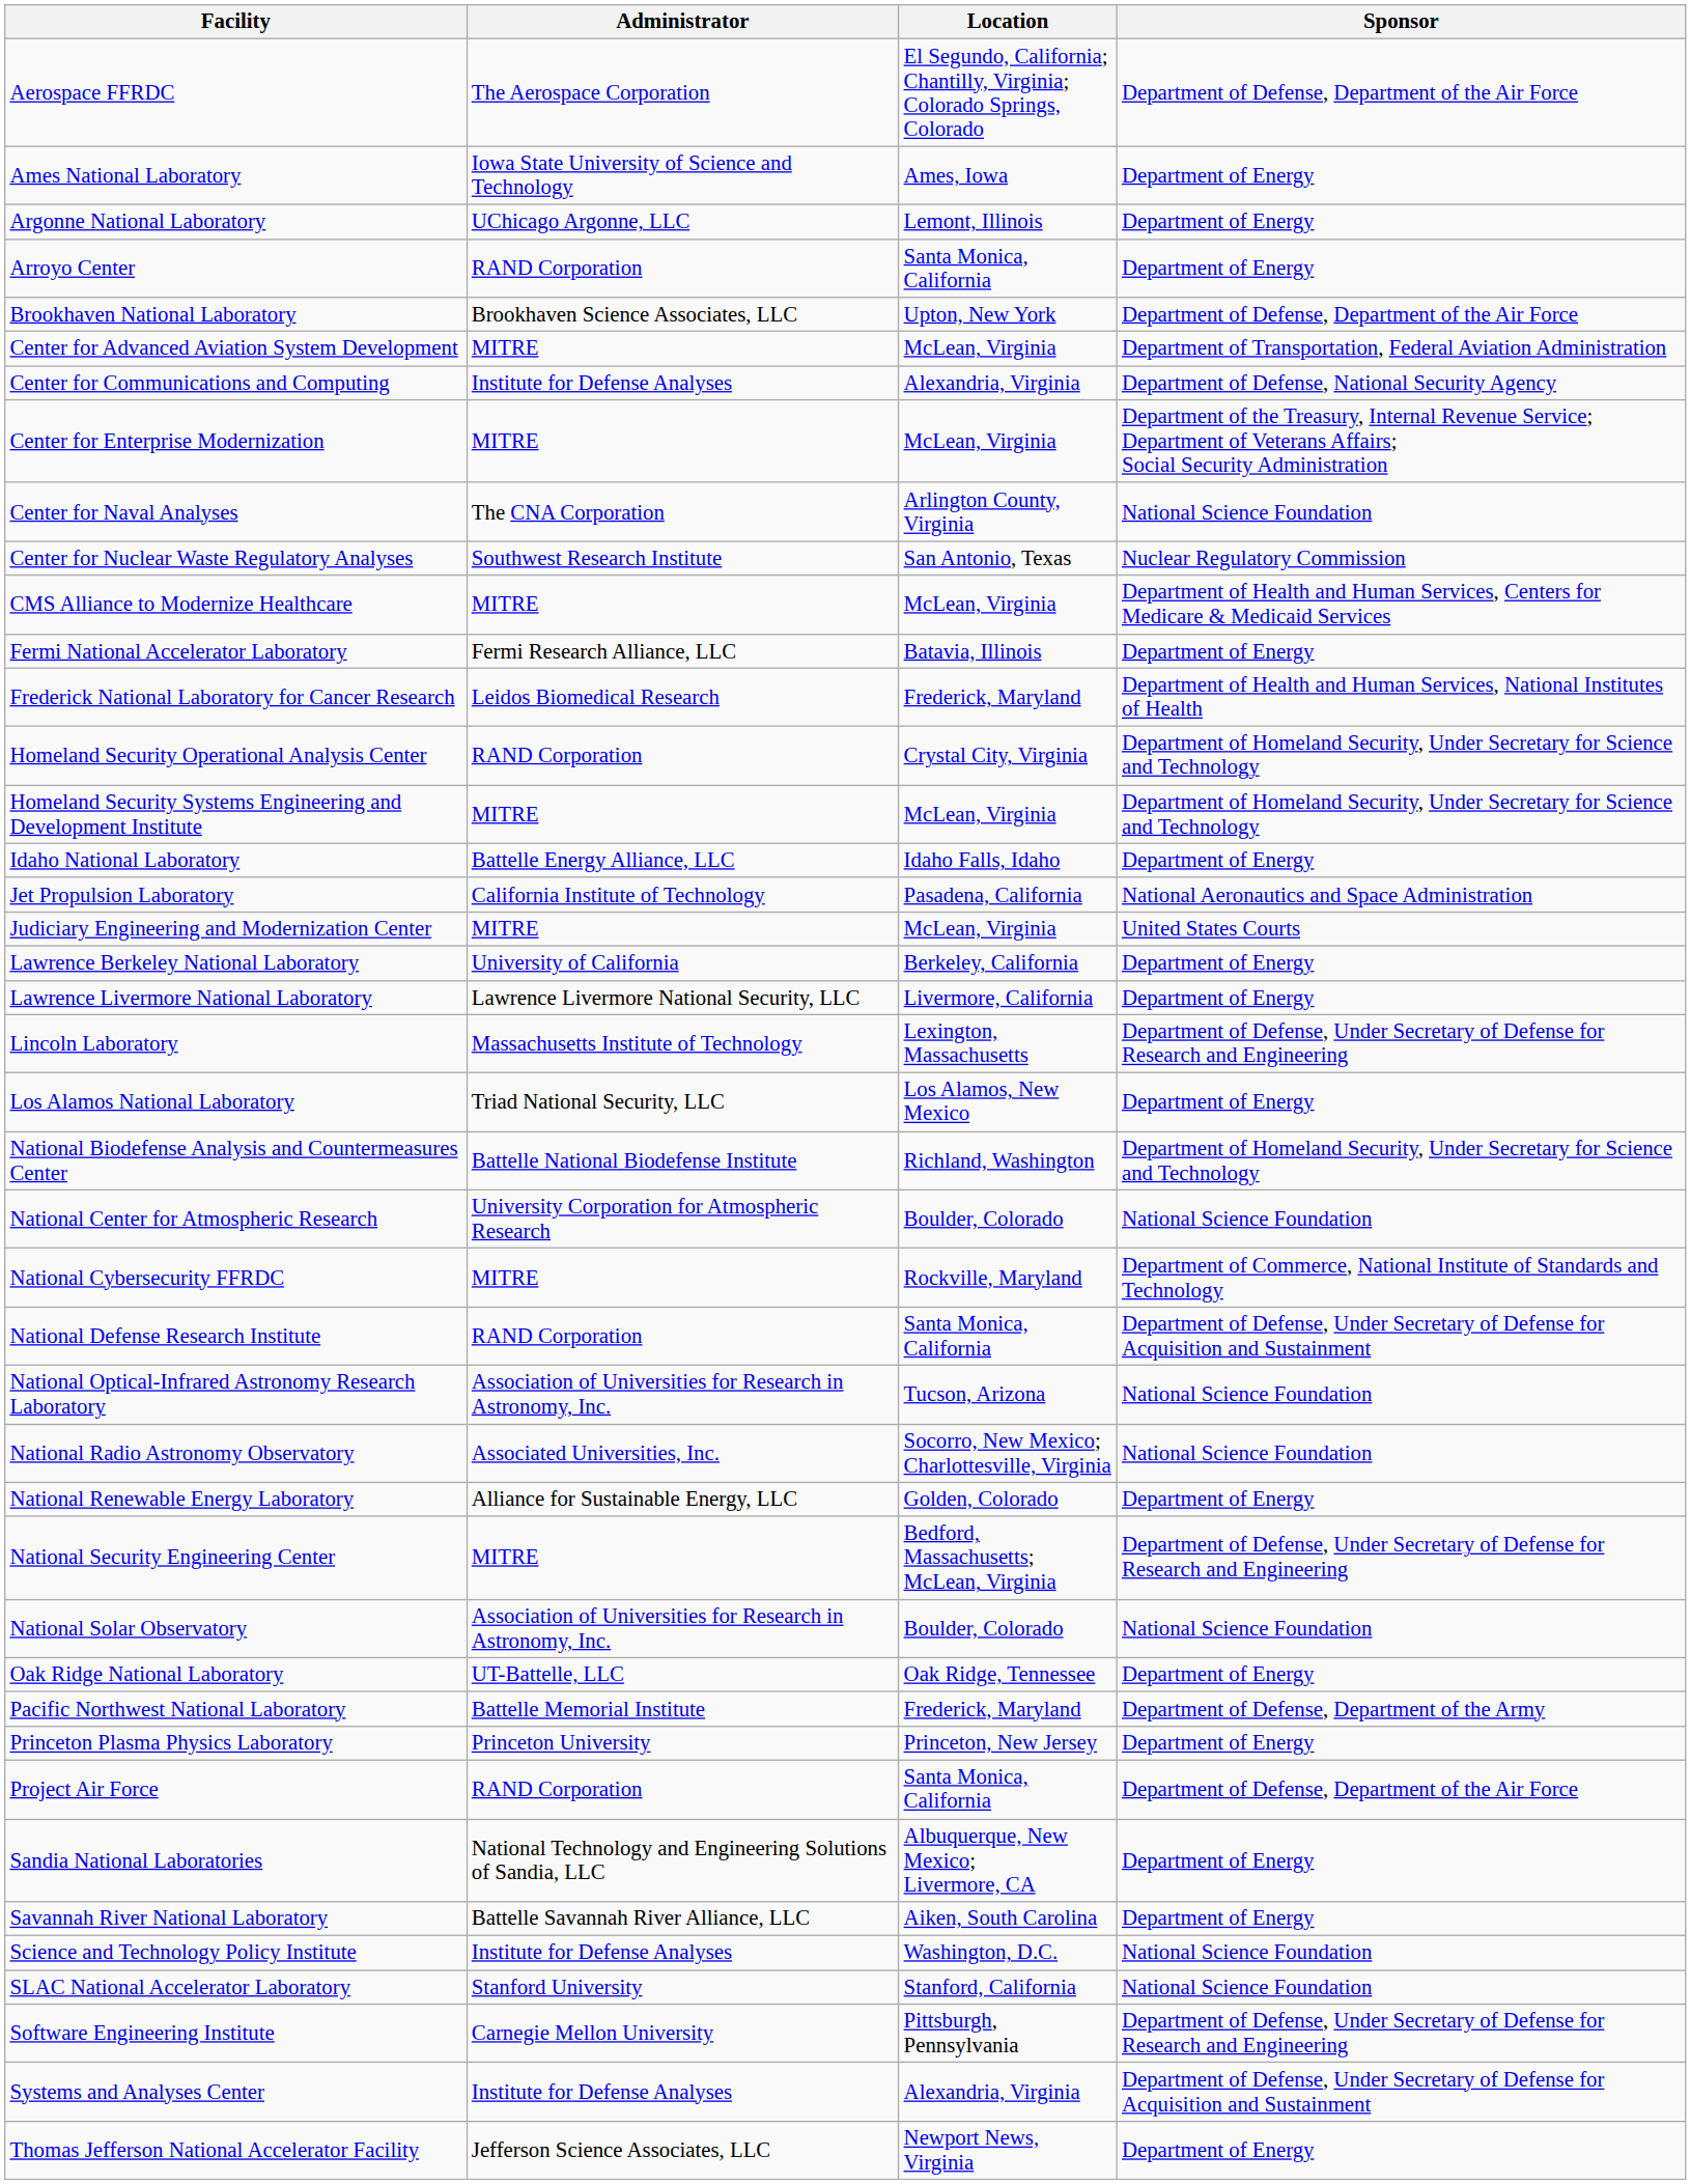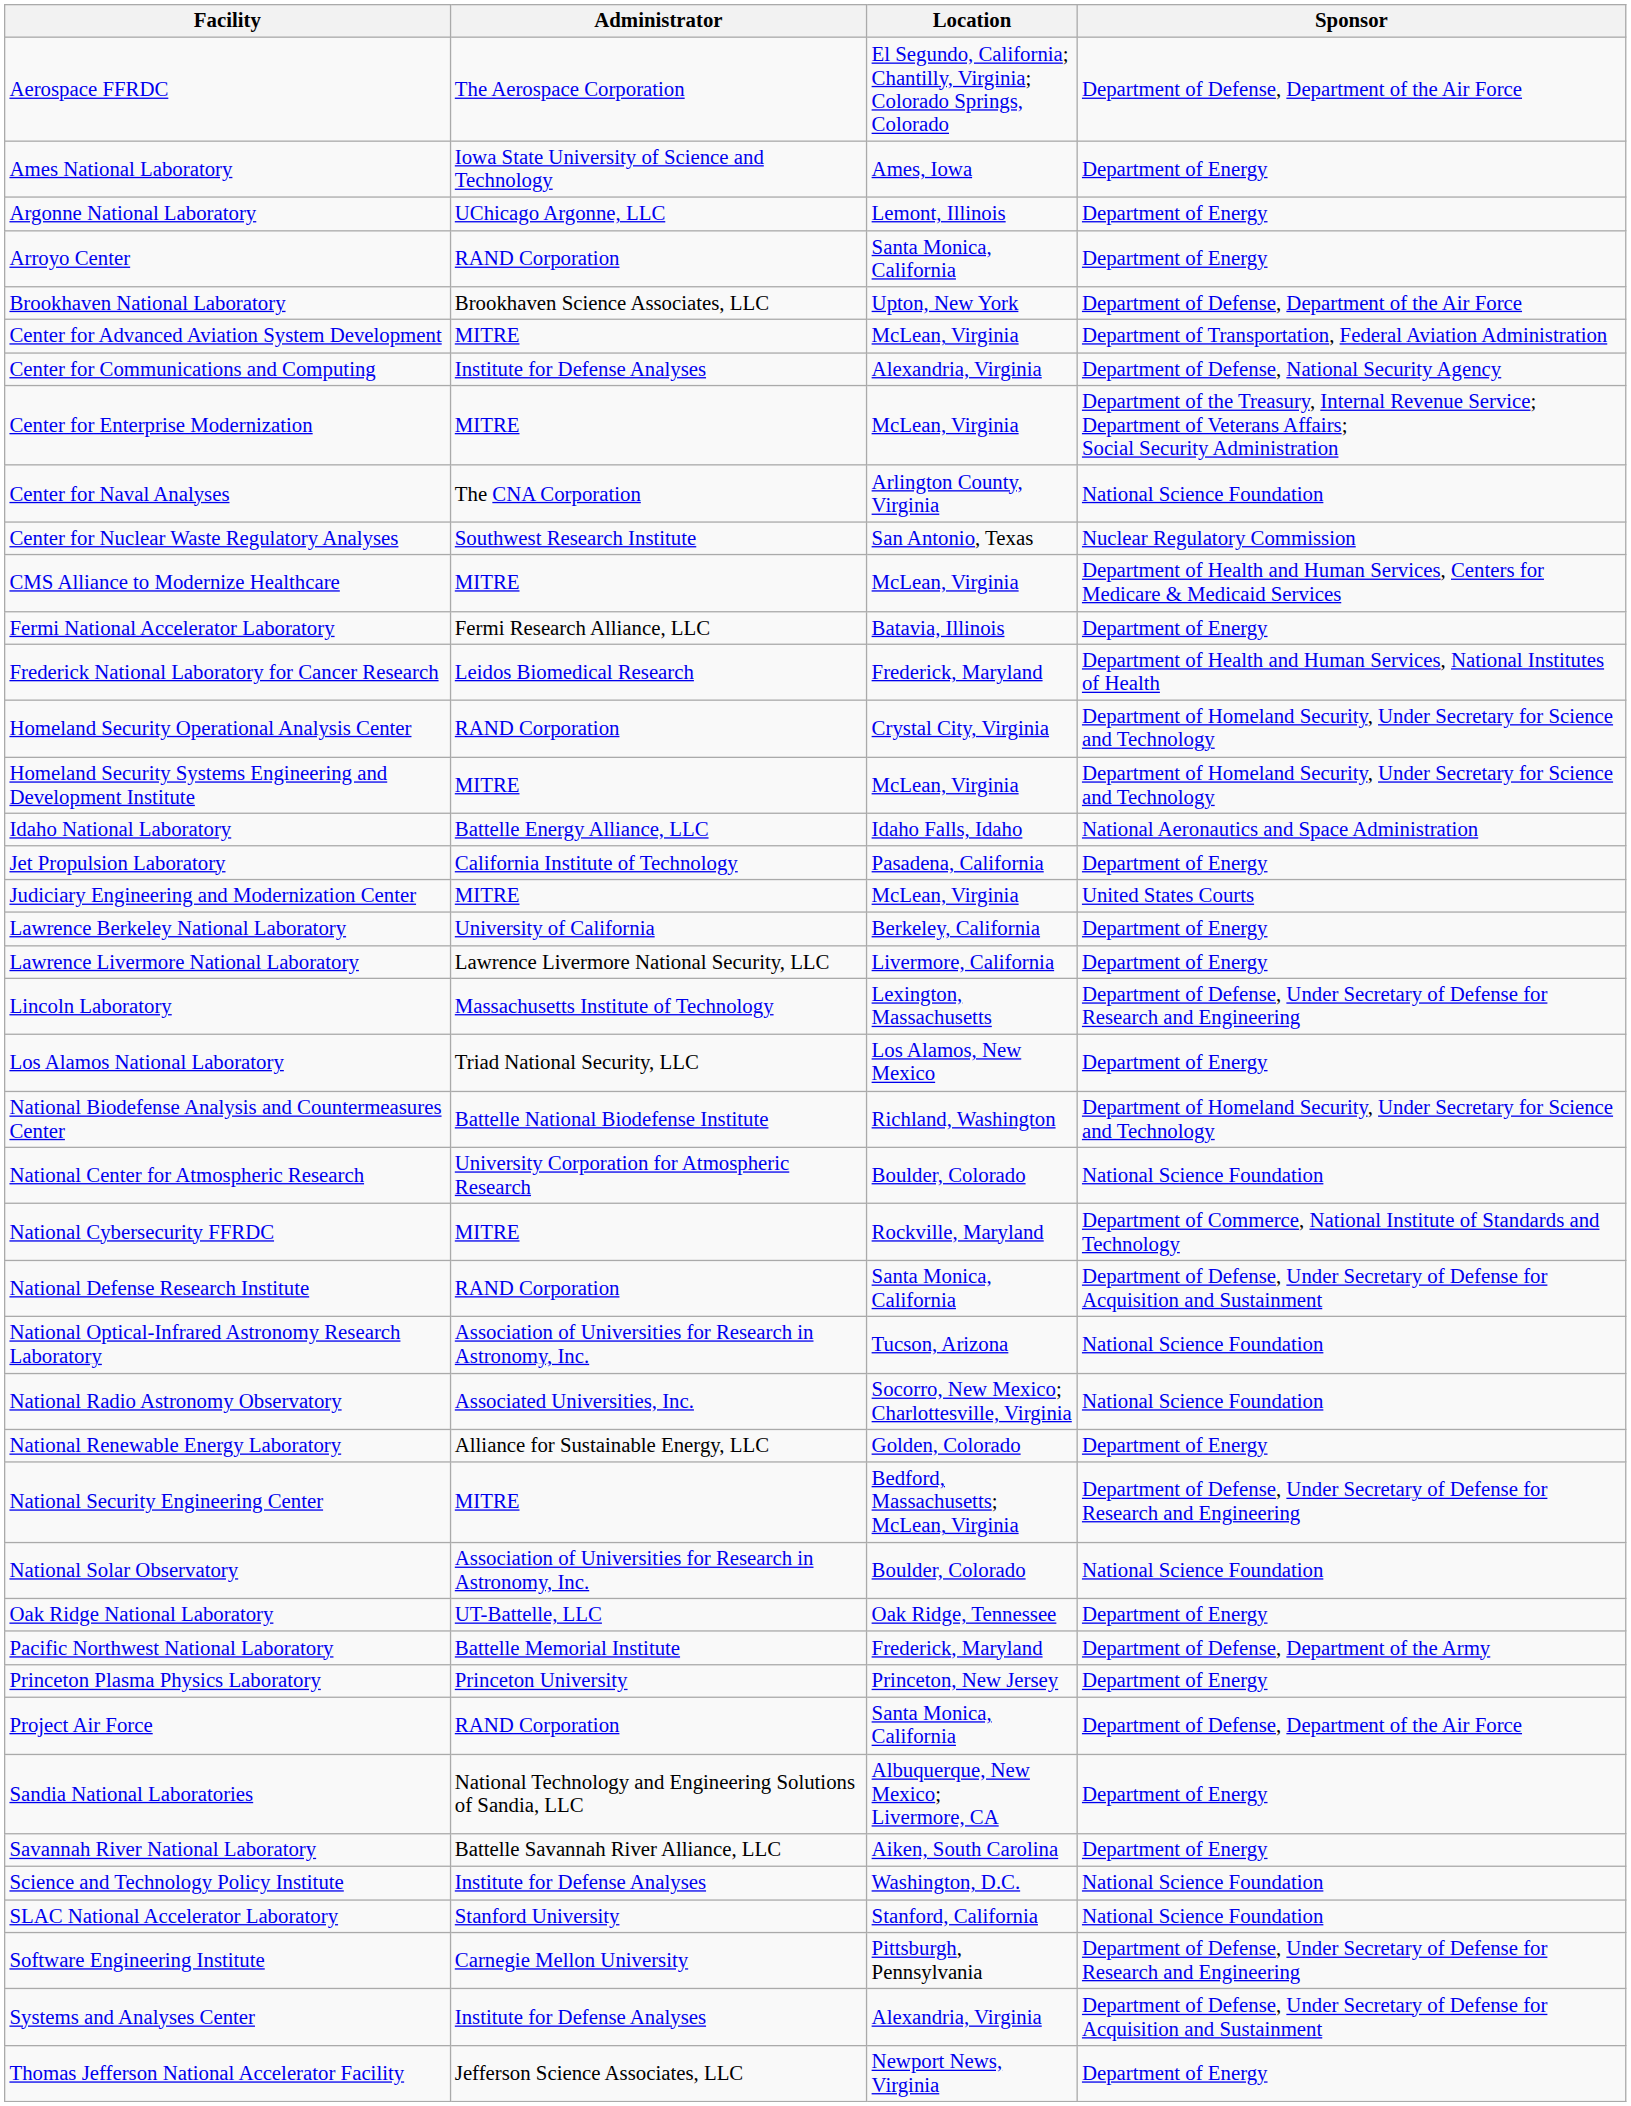 <table class="wikitable sortable">
 <tr>
 <th>Facility</th>
 <th>Administrator</th>
 <th>Location</th>
 <th>Sponsor</th>
 </tr>
 <tr>
 <td><a href='#'>Aerospace FFRDC</a></td>
 <td><a href='#'>The Aerospace Corporation</a></td>
 <td><a href='#'>El Segundo, California</a>;<br><a href='#'>Chantilly, Virginia</a>;<br><a href='#'>Colorado Springs, Colorado</a></td>
 <td><a href='#'>Department of Defense</a>, <a href='#'>Department of the Air Force</a></td>
 </tr>
 <tr>
 <td><a href='#'>Ames National Laboratory</a></td>
 <td><a href='#'>Iowa State University of Science and Technology</a></td>
 <td><a href='#'>Ames, Iowa</a></td>
 <td><a href='#'>Department of Energy</a></td>
 </tr>
 <tr>
 <td><a href='#'>Argonne National Laboratory</a></td>
 <td><a href='#'>UChicago Argonne, LLC</a></td>
 <td><a href='#'>Lemont, Illinois</a></td>
 <td><a href='#'>Department of Energy</a></td>
 </tr>
 <tr>
 <td><a href='#'>Arroyo Center</a></td>
 <td><a href='#'>RAND Corporation</a></td>
 <td><a href='#'>Santa Monica, California</a></td>
 <td><a href='#'>Department of Energy</a></td>
 </tr>
 <tr>
 <td><a href='#'>Brookhaven National Laboratory</a></td>
 <td>Brookhaven Science Associates, LLC</td>
 <td><a href='#'>Upton, New York</a></td>
 <td><a href='#'>Department of Defense</a>, <a href='#'>Department of the Air Force</a></td>
 </tr>
 <tr>
 <td><a href='#'>Center for Advanced Aviation System Development</a></td>
 <td><a href='#'>MITRE</a></td>
 <td><a href='#'>McLean, Virginia</a></td>
 <td><a href='#'>Department of Transportation</a>, <a href='#'>Federal Aviation Administration</a></td>
 </tr>
 <tr>
 <td><a href='#'>Center for Communications and Computing</a></td>
 <td><a href='#'>Institute for Defense Analyses</a></td>
 <td><a href='#'>Alexandria, Virginia</a></td>
 <td><a href='#'>Department of Defense</a>, <a href='#'>National Security Agency</a></td>
 </tr>
 <tr>
 <td><a href='#'>Center for Enterprise Modernization</a></td>
 <td><a href='#'>MITRE</a></td>
 <td><a href='#'>McLean, Virginia</a></td>
 <td><a href='#'>Department of the Treasury</a>, <a href='#'>Internal Revenue Service</a>;<br><a href='#'>Department of Veterans Affairs</a>;<br><a href='#'>Social Security Administration</a></td>
 </tr>
 <tr>
 <td><a href='#'>Center for Naval Analyses</a></td>
 <td>The <a href='#'>CNA Corporation</a></td>
 <td><a href='#'>Arlington County, Virginia</a></td>
 <td><a href='#'>National Science Foundation</a></td>
 </tr>
 <tr>
 <td><a href='#'>Center for Nuclear Waste Regulatory Analyses</a></td>
 <td><a href='#'>Southwest Research Institute</a></td>
 <td><a href='#'>San Antonio</a>, Texas</td>
 <td><a href='#'>Nuclear Regulatory Commission</a></td>
 </tr>
 <tr>
 <td><a href='#'>CMS Alliance to Modernize Healthcare</a></td>
 <td><a href='#'>MITRE</a></td>
 <td><a href='#'>McLean, Virginia</a></td>
 <td><a href='#'>Department of Health and Human Services</a>, <a href='#'>Centers for Medicare & Medicaid Services</a></td>
 </tr>
 <tr>
 <td><a href='#'>Fermi National Accelerator Laboratory</a></td>
 <td>Fermi Research Alliance, LLC</td>
 <td><a href='#'>Batavia, Illinois</a></td>
 <td><a href='#'>Department of Energy</a></td>
 </tr>
 <tr>
 <td><a href='#'>Frederick National Laboratory for Cancer Research</a></td>
 <td><a href='#'>Leidos Biomedical Research</a></td>
 <td><a href='#'>Frederick, Maryland</a></td>
 <td><a href='#'>Department of Health and Human Services</a>, <a href='#'>National Institutes of Health</a></td>
 </tr>
 <tr>
 <td><a href='#'>Homeland Security Operational Analysis Center</a></td>
 <td><a href='#'>RAND Corporation</a></td>
 <td><a href='#'>Crystal City, Virginia</a></td>
 <td><a href='#'>Department of Homeland Security</a>, <a href='#'>Under Secretary for Science and Technology</a></td>
 </tr>
 <tr>
 <td><a href='#'>Homeland Security Systems Engineering and Development Institute</a></td>
 <td><a href='#'>MITRE</a></td>
 <td><a href='#'>McLean, Virginia</a></td>
 <td><a href='#'>Department of Homeland Security</a>, <a href='#'>Under Secretary for Science and Technology</a></td>
 </tr>
 <tr>
 <td><a href='#'>Idaho National Laboratory</a></td>
 <td><a href='#'>Battelle Energy Alliance, LLC</a></td>
 <td><a href='#'>Idaho Falls, Idaho</a></td>
-<td><a href='#'>Department of Energy</a></td>
+<td><a href='#'>National Aeronautics and Space Administration</a></td>
 </tr>
 <tr>
 <td><a href='#'>Jet Propulsion Laboratory</a></td>
 <td><a href='#'>California Institute of Technology</a></td>
 <td><a href='#'>Pasadena, California</a></td>
-<td><a href='#'>National Aeronautics and Space Administration</a></td>
+<td><a href='#'>Department of Energy</a></td>
 </tr>
 <tr>
 <td><a href='#'>Judiciary Engineering and Modernization Center</a></td>
 <td><a href='#'>MITRE</a></td>
 <td><a href='#'>McLean, Virginia</a></td>
 <td><a href='#'>United States Courts</a></td>
 </tr>
 <tr>
 <td><a href='#'>Lawrence Berkeley National Laboratory</a></td>
 <td><a href='#'>University of California</a></td>
 <td><a href='#'>Berkeley, California</a></td>
 <td><a href='#'>Department of Energy</a></td>
 </tr>
 <tr>
 <td><a href='#'>Lawrence Livermore National Laboratory</a></td>
 <td>Lawrence Livermore National Security, LLC</td>
 <td><a href='#'>Livermore, California</a></td>
 <td><a href='#'>Department of Energy</a></td>
 </tr>
 <tr>
 <td><a href='#'>Lincoln Laboratory</a></td>
 <td><a href='#'>Massachusetts Institute of Technology</a></td>
 <td><a href='#'>Lexington, Massachusetts</a></td>
 <td><a href='#'>Department of Defense</a>, <a href='#'>Under Secretary of Defense for Research and Engineering</a></td>
 </tr>
 <tr>
 <td><a href='#'>Los Alamos National Laboratory</a></td>
 <td>Triad National Security, LLC</td>
 <td><a href='#'>Los Alamos, New Mexico</a></td>
 <td><a href='#'>Department of Energy</a></td>
 </tr>
 <tr>
 <td><a href='#'>National Biodefense Analysis and Countermeasures Center</a></td>
 <td><a href='#'>Battelle National Biodefense Institute</a></td>
 <td><a href='#'>Richland, Washington</a></td>
 <td><a href='#'>Department of Homeland Security</a>, <a href='#'>Under Secretary for Science and Technology</a></td>
 </tr>
 <tr>
 <td><a href='#'>National Center for Atmospheric Research</a></td>
 <td><a href='#'>University Corporation for Atmospheric Research</a></td>
 <td><a href='#'>Boulder, Colorado</a></td>
 <td><a href='#'>National Science Foundation</a></td>
 </tr>
 <tr>
 <td><a href='#'>National Cybersecurity FFRDC</a></td>
 <td><a href='#'>MITRE</a></td>
 <td><a href='#'>Rockville, Maryland</a></td>
 <td><a href='#'>Department of Commerce</a>, <a href='#'>National Institute of Standards and Technology</a></td>
 </tr>
 <tr>
 <td><a href='#'>National Defense Research Institute</a></td>
 <td><a href='#'>RAND Corporation</a></td>
 <td><a href='#'>Santa Monica, California</a></td>
 <td><a href='#'>Department of Defense</a>, <a href='#'>Under Secretary of Defense for Acquisition and Sustainment</a></td>
 </tr>
 <tr>
 <td><a href='#'>National Optical-Infrared Astronomy Research Laboratory</a></td>
 <td><a href='#'>Association of Universities for Research in Astronomy, Inc.</a></td>
 <td><a href='#'>Tucson, Arizona</a></td>
 <td><a href='#'>National Science Foundation</a></td>
 </tr>
 <tr>
 <td><a href='#'>National Radio Astronomy Observatory</a></td>
 <td><a href='#'>Associated Universities, Inc.</a></td>
 <td><a href='#'>Socorro, New Mexico</a>;<br><a href='#'>Charlottesville, Virginia</a></td>
 <td><a href='#'>National Science Foundation</a></td>
 </tr>
 <tr>
 <td><a href='#'>National Renewable Energy Laboratory</a></td>
 <td>Alliance for Sustainable Energy, LLC</td>
 <td><a href='#'>Golden, Colorado</a></td>
 <td><a href='#'>Department of Energy</a></td>
 </tr>
 <tr>
 <td><a href='#'>National Security Engineering Center</a></td>
 <td><a href='#'>MITRE</a></td>
 <td><a href='#'>Bedford, Massachusetts</a>;<br><a href='#'>McLean, Virginia</a></td>
 <td><a href='#'>Department of Defense</a>, <a href='#'>Under Secretary of Defense for Research and Engineering</a></td>
 </tr>
 <tr>
 <td><a href='#'>National Solar Observatory</a></td>
 <td><a href='#'>Association of Universities for Research in Astronomy, Inc.</a></td>
 <td><a href='#'>Boulder, Colorado</a></td>
 <td><a href='#'>National Science Foundation</a></td>
 </tr>
 <tr>
 <td><a href='#'>Oak Ridge National Laboratory</a></td>
 <td><a href='#'>UT-Battelle, LLC</a></td>
 <td><a href='#'>Oak Ridge, Tennessee</a></td>
 <td><a href='#'>Department of Energy</a></td>
 </tr>
 <tr>
 <td><a href='#'>Pacific Northwest National Laboratory</a></td>
 <td><a href='#'>Battelle Memorial Institute</a></td>
 <td><a href='#'>Frederick, Maryland</a></td>
 <td><a href='#'>Department of Defense</a>, <a href='#'>Department of the Army</a></td>
 </tr>
 <tr>
 <td><a href='#'>Princeton Plasma Physics Laboratory</a></td>
 <td><a href='#'>Princeton University</a></td>
 <td><a href='#'>Princeton, New Jersey</a></td>
 <td><a href='#'>Department of Energy</a></td>
 </tr>
 <tr>
 <td><a href='#'>Project Air Force</a></td>
 <td><a href='#'>RAND Corporation</a></td>
 <td><a href='#'>Santa Monica, California</a></td>
 <td><a href='#'>Department of Defense</a>, <a href='#'>Department of the Air Force</a></td>
 </tr>
 <tr>
 <td><a href='#'>Sandia National Laboratories</a></td>
 <td>National Technology and Engineering Solutions of Sandia, LLC</td>
 <td><a href='#'>Albuquerque, New Mexico</a>;<br><a href='#'>Livermore, CA</a></td>
 <td><a href='#'>Department of Energy</a></td>
 </tr>
 <tr>
 <td><a href='#'>Savannah River National Laboratory</a></td>
 <td>Battelle Savannah River Alliance, LLC</td>
 <td><a href='#'>Aiken, South Carolina</a></td>
 <td><a href='#'>Department of Energy</a></td>
 </tr>
 <tr>
 <td><a href='#'>Science and Technology Policy Institute</a></td>
 <td><a href='#'>Institute for Defense Analyses</a></td>
 <td><a href='#'>Washington, D.C.</a></td>
 <td><a href='#'>National Science Foundation</a></td>
 </tr>
 <tr>
 <td><a href='#'>SLAC National Accelerator Laboratory</a></td>
 <td><a href='#'>Stanford University</a></td>
 <td><a href='#'>Stanford, California</a></td>
 <td><a href='#'>National Science Foundation</a></td>
 </tr>
 <tr>
 <td><a href='#'>Software Engineering Institute</a></td>
 <td><a href='#'>Carnegie Mellon University</a></td>
 <td><a href='#'>Pittsburgh</a>, Pennsylvania</td>
 <td><a href='#'>Department of Defense</a>, <a href='#'>Under Secretary of Defense for Research and Engineering</a></td>
 </tr>
 <tr>
 <td><a href='#'>Systems and Analyses Center</a></td>
 <td><a href='#'>Institute for Defense Analyses</a></td>
 <td><a href='#'>Alexandria, Virginia</a></td>
 <td><a href='#'>Department of Defense</a>, <a href='#'>Under Secretary of Defense for Acquisition and Sustainment</a></td>
 </tr>
 <tr>
 <td><a href='#'>Thomas Jefferson National Accelerator Facility</a></td>
 <td>Jefferson Science Associates, LLC</td>
 <td><a href='#'>Newport News, Virginia</a></td>
 <td><a href='#'>Department of Energy</a></td>
 </tr>
 </table>
